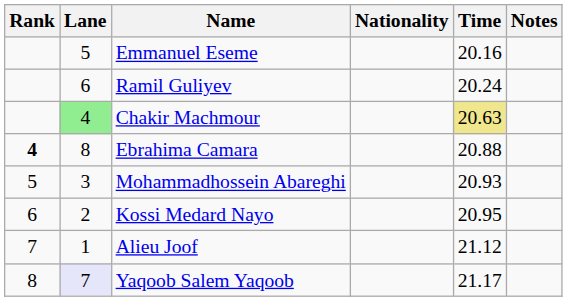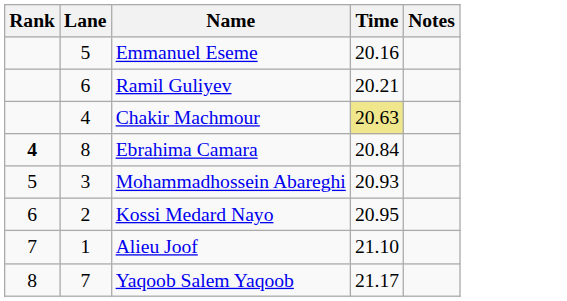 <table class="wikitable sortable" style="text-align:center;font-size:95%">
 <tr>
 <th>Rank</th>
 <th>Lane</th>
 <th>Name</th>
-<th>Nationality</th>
 <th>Time</th>
 <th>Notes</th>
 </tr>
 <tr>
 <td></td>
 <td>5</td>
 <td align=left><a href='#'>Emmanuel Eseme</a></td>
-<td align=left></td>
 <td>20.16</td>
 <td></td>
 </tr>
 <tr>
 <td></td>
 <td>6</td>
 <td align=left><a href='#'>Ramil Guliyev</a></td>
-<td align=left></td>
-<td>20.24</td>
+<td>20.21</td>
 <td></td>
 </tr>
 <tr>
 <td></td>
-<td style="background: lightgreen;">4</td>
+<td>4</td>
 <td align=left><a href='#'>Chakir Machmour</a></td>
-<td align=left></td>
 <td style="background: khaki;">20.63</td>
 <td></td>
 </tr>
 <tr>
 <td><strong>4</strong></td>
 <td>8</td>
 <td align=left><a href='#'>Ebrahima Camara</a></td>
-<td align=left></td>
-<td>20.88</td>
+<td>20.84</td>
 <td></td>
 </tr>
 <tr>
 <td>5</td>
 <td>3</td>
 <td align=left><a href='#'>Mohammadhossein Abareghi</a></td>
-<td align=left></td>
 <td>20.93</td>
 <td></td>
 </tr>
 <tr>
 <td>6</td>
 <td>2</td>
 <td align=left><a href='#'>Kossi Medard Nayo</a></td>
-<td align=left></td>
 <td>20.95</td>
 <td></td>
 </tr>
 <tr>
 <td>7</td>
 <td>1</td>
 <td align=left><a href='#'>Alieu Joof</a></td>
-<td align=left></td>
-<td>21.12</td>
+<td>21.10</td>
 <td></td>
 </tr>
 <tr>
 <td>8</td>
-<td style="background: lavender;">7</td>
+<td>7</td>
 <td align=left><a href='#'>Yaqoob Salem Yaqoob</a></td>
-<td align=left></td>
 <td>21.17</td>
 <td></td>
 </tr>
 </table>
